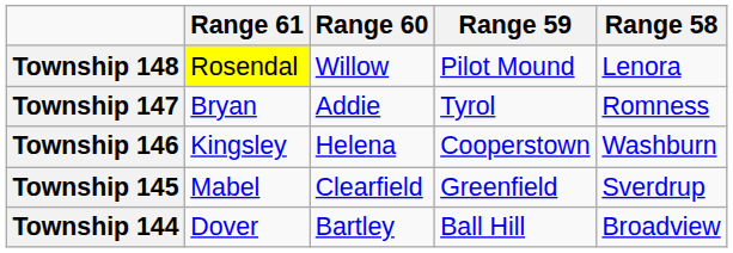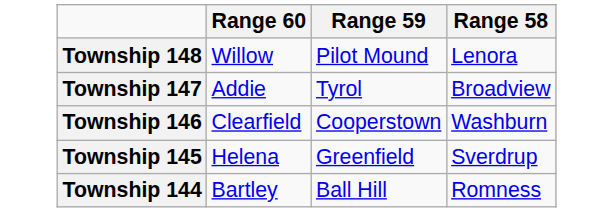 <table class="wikitable" style="margin-left: auto; margin-right: auto; border: none;">
 <tr>
 <td></td>
-<th scope="col">Range 61</th>
 <th scope="col">Range 60</th>
 <th scope="col">Range 59</th>
 <th scope="col">Range 58</th>
 </tr>
 <tr>
 <th scope="col">Township 148</th>
-<td style="background: yellow">Rosendal</td>
 <td><a href='#'>Willow</a></td>
 <td><a href='#'>Pilot Mound</a></td>
 <td><a href='#'>Lenora</a></td>
 </tr>
 <tr>
 <th scope="col">Township 147</th>
-<td><a href='#'>Bryan</a></td>
 <td><a href='#'>Addie</a></td>
 <td><a href='#'>Tyrol</a></td>
-<td><a href='#'>Romness</a></td>
+<td><a href='#'>Broadview</a></td>
 </tr>
 <tr>
 <th scope="col">Township 146</th>
-<td><a href='#'>Kingsley</a></td>
-<td><a href='#'>Helena</a></td>
+<td><a href='#'>Clearfield</a></td>
 <td><a href='#'>Cooperstown</a></td>
 <td><a href='#'>Washburn</a></td>
 </tr>
 <tr>
 <th scope="col">Township 145</th>
-<td><a href='#'>Mabel</a></td>
-<td><a href='#'>Clearfield</a></td>
+<td><a href='#'>Helena</a></td>
 <td><a href='#'>Greenfield</a></td>
 <td><a href='#'>Sverdrup</a></td>
 </tr>
 <tr>
 <th scope="col">Township 144</th>
-<td><a href='#'>Dover</a></td>
 <td><a href='#'>Bartley</a></td>
 <td><a href='#'>Ball Hill</a></td>
-<td><a href='#'>Broadview</a></td>
+<td><a href='#'>Romness</a></td>
 </tr>
 </table>
